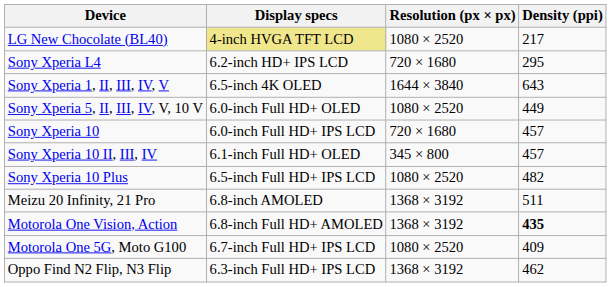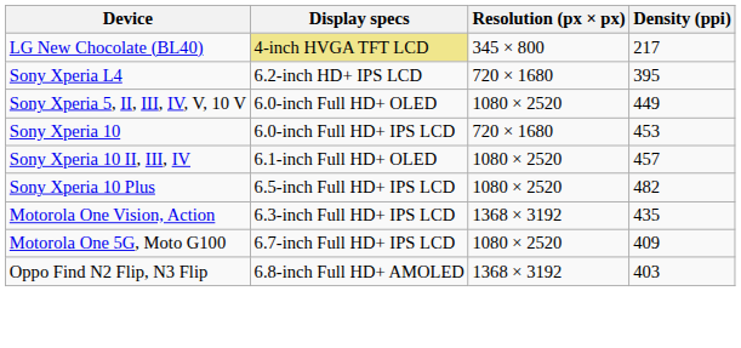 <table class="wikitable sortable collapsible" data-sort-type="number">
 <tr>
 <th scope="col">Device</th>
 <th scope="col">Display specs</th>
 <th scope="col">Resolution (px × px)</th>
 <th scope="col">Density (ppi)</th>
 </tr>
 <tr>
 <td><a href='#'>LG New Chocolate (BL40)</a></td>
 <td style="background: khaki;">4-inch HVGA TFT LCD</td>
-<td>1080 × 2520</td>
+<td>345 × 800</td>
 <td>217</td>
 </tr>
 <tr>
 <td><a href='#'>Sony Xperia L4</a></td>
 <td>6.2-inch HD+ IPS LCD</td>
 <td>720 × 1680</td>
-<td>295</td>
-</tr>
-<tr>
-<td><a href='#'>Sony Xperia 1</a>, <a href='#'>II</a>, <a href='#'>III</a>, <a href='#'>IV</a>, <a href='#'>V</a></td>
-<td>6.5-inch 4K OLED</td>
-<td>1644 × 3840</td>
-<td>643</td>
+<td>395</td>
 </tr>
 <tr>
 <td><a href='#'>Sony Xperia 5</a>, <a href='#'>II</a>, <a href='#'>III</a>, <a href='#'>IV</a>, V, 10 V</td>
 <td>6.0-inch Full HD+ OLED</td>
 <td>1080 × 2520</td>
 <td>449</td>
 </tr>
 <tr>
 <td><a href='#'>Sony Xperia 10</a></td>
 <td>6.0-inch Full HD+ IPS LCD</td>
 <td>720 × 1680</td>
-<td>457</td>
+<td>453</td>
 </tr>
 <tr>
 <td><a href='#'>Sony Xperia 10 II</a>, <a href='#'>III</a>, <a href='#'>IV</a></td>
 <td>6.1-inch Full HD+ OLED</td>
-<td>345 × 800</td>
+<td>1080 × 2520</td>
 <td>457</td>
 </tr>
 <tr>
 <td><a href='#'>Sony Xperia 10 Plus</a></td>
 <td>6.5-inch Full HD+ IPS LCD</td>
 <td>1080 × 2520</td>
 <td>482</td>
 </tr>
 <tr>
-<td>Meizu 20 Infinity, 21 Pro</td>
-<td>6.8-inch AMOLED</td>
+<td><a href='#'>Motorola One Vision, Action</a></td>
+<td>6.3-inch Full HD+ IPS LCD</td>
 <td>1368 × 3192</td>
-<td>511</td>
-</tr>
-<tr>
-<td><a href='#'>Motorola One Vision, Action</a></td>
-<td>6.8-inch Full HD+ AMOLED</td>
-<td>1368 × 3192</td>
-<td><strong>435</strong></td>
+<td>435</td>
 </tr>
 <tr>
 <td><a href='#'>Motorola One 5G</a>, Moto G100</td>
 <td>6.7-inch Full HD+ IPS LCD</td>
 <td>1080 × 2520</td>
 <td>409</td>
 </tr>
 <tr>
 <td>Oppo Find N2 Flip, N3 Flip</td>
-<td>6.3-inch Full HD+ IPS LCD</td>
+<td>6.8-inch Full HD+ AMOLED</td>
 <td>1368 × 3192</td>
-<td>462</td>
+<td>403</td>
 </tr>
 </table>
